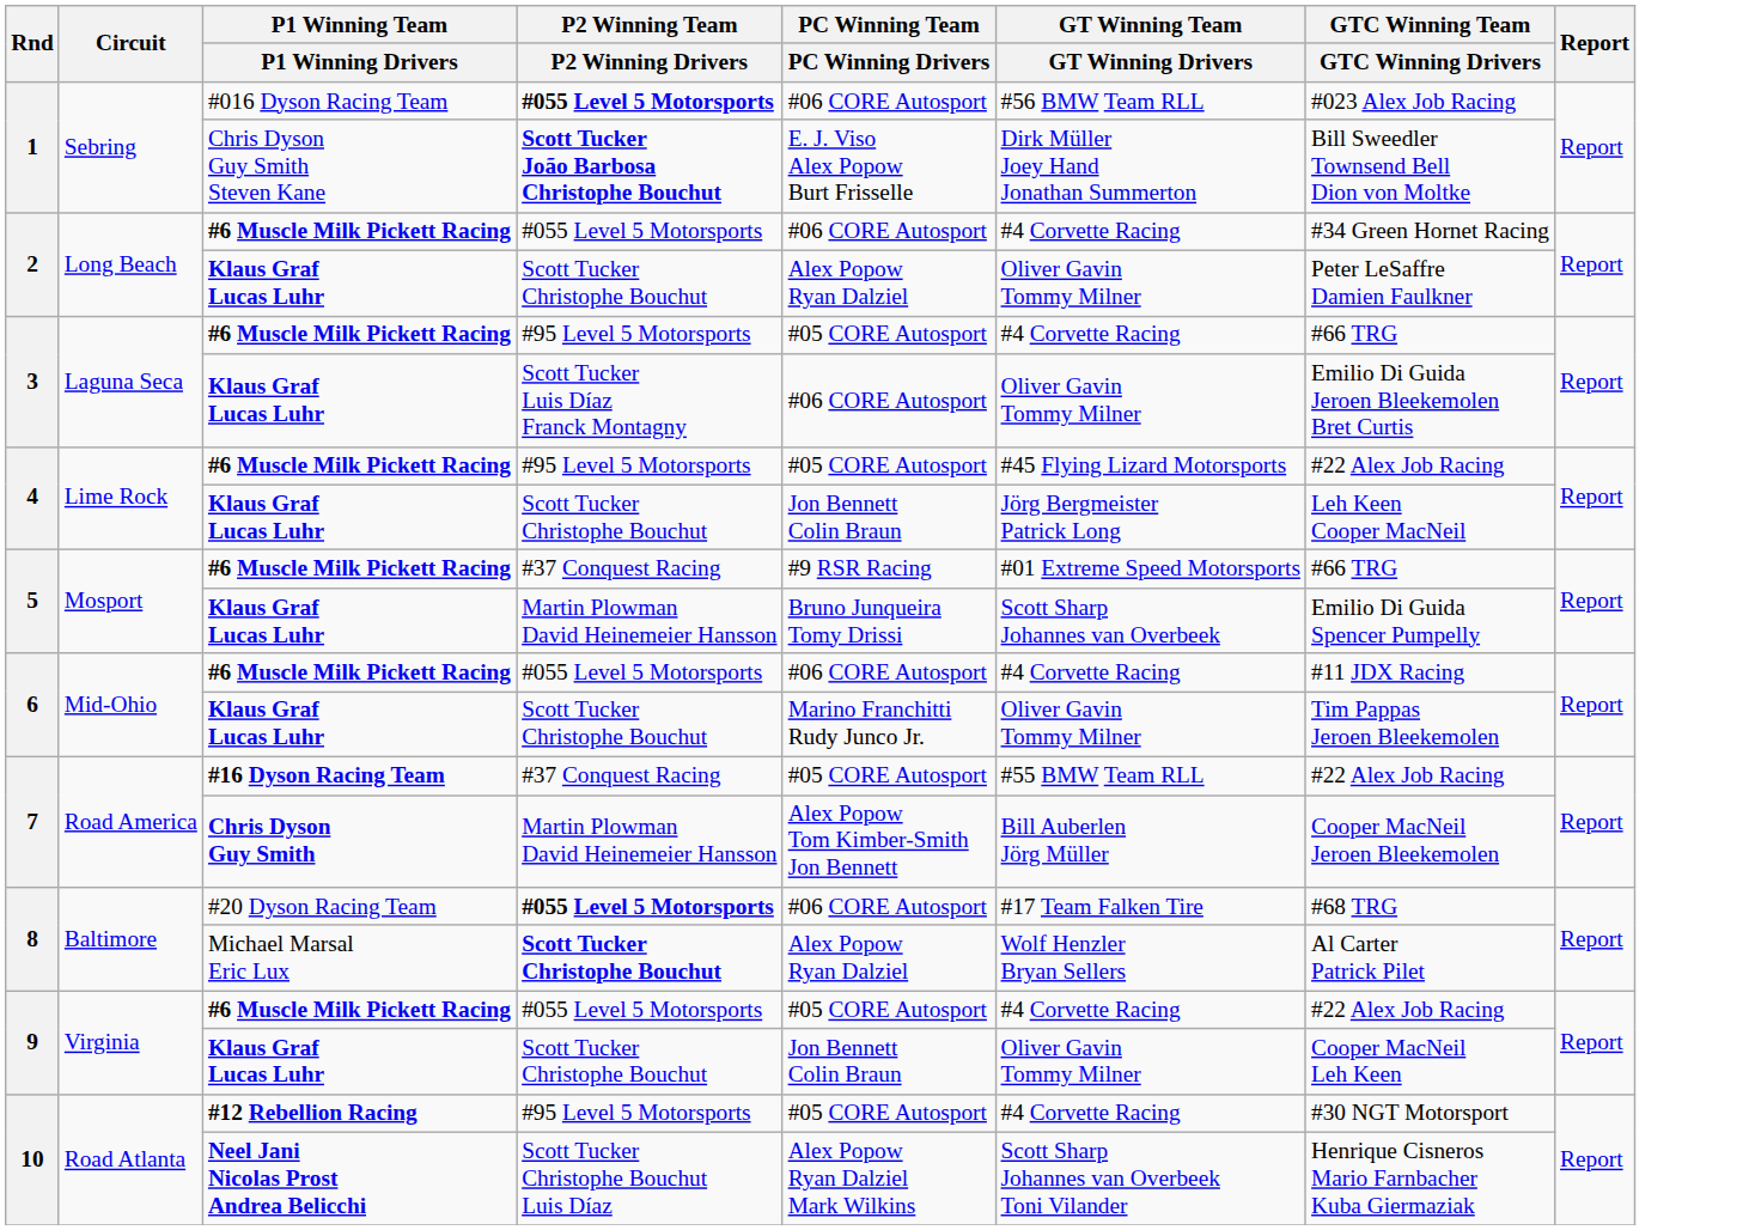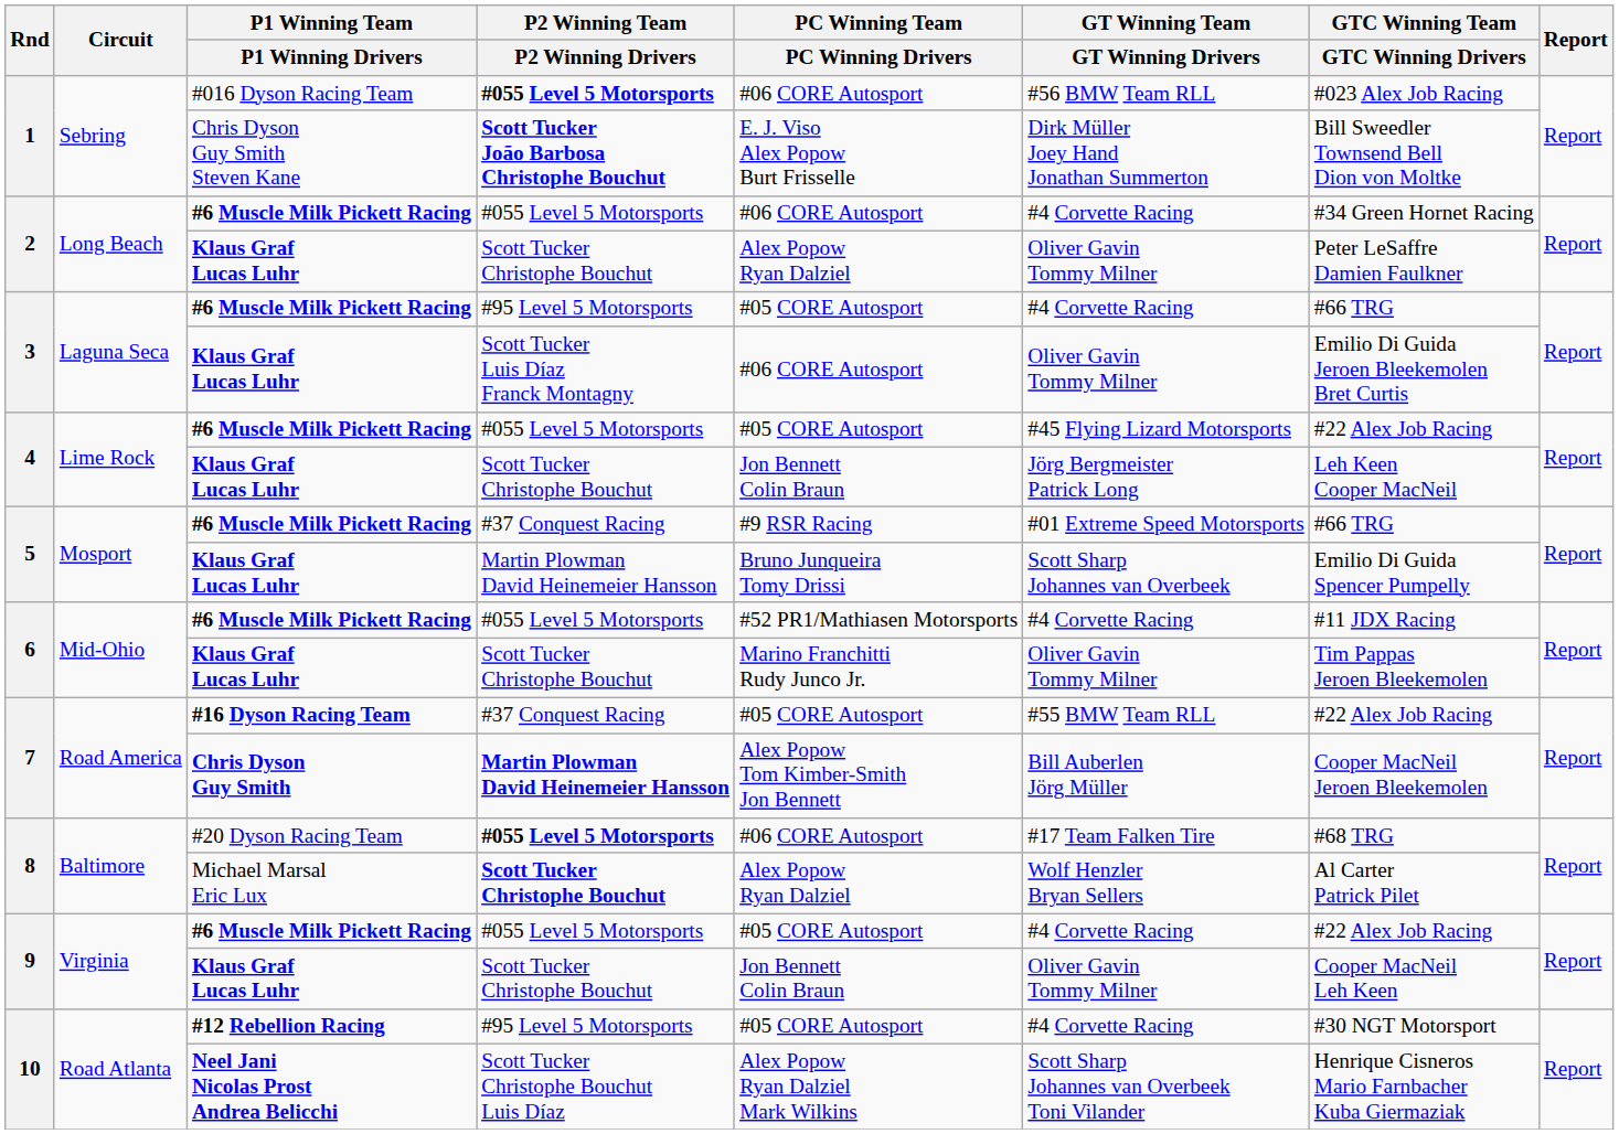 <table class="wikitable" style="font-size: 85%;">
 <tr>
 <th rowspan=2>Rnd</th>
 <th rowspan=2>Circuit</th>
 <th>P1 Winning Team</th>
 <th>P2 Winning Team</th>
 <th>PC Winning Team</th>
 <th>GT Winning Team</th>
 <th>GTC Winning Team</th>
 <th rowspan=2>Report</th>
 </tr>
 <tr>
 <th>P1 Winning Drivers</th>
 <th>P2 Winning Drivers</th>
 <th>PC Winning Drivers</th>
 <th>GT Winning Drivers</th>
 <th>GTC Winning Drivers</th>
 </tr>
 <tr>
 <th rowspan=2>1</th>
 <td rowspan=2><a href='#'>Sebring</a></td>
 <td> #016 <a href='#'>Dyson Racing Team</a></td>
 <td><strong> #055 <a href='#'>Level 5 Motorsports</a></strong></td>
 <td> #06 <a href='#'>CORE Autosport</a></td>
 <td> #56 <a href='#'>BMW</a> <a href='#'>Team RLL</a></td>
 <td> #023 <a href='#'>Alex Job Racing</a></td>
 <td rowspan=2><a href='#'>Report</a></td>
 </tr>
 <tr>
 <td> <a href='#'>Chris Dyson</a><br> <a href='#'>Guy Smith</a><br> <a href='#'>Steven Kane</a></td>
 <td><strong> <a href='#'>Scott Tucker</a><br> <a href='#'>João Barbosa</a><br> <a href='#'>Christophe Bouchut</a></strong></td>
 <td> <a href='#'>E. J. Viso</a><br> <a href='#'>Alex Popow</a><br> Burt Frisselle</td>
 <td> <a href='#'>Dirk Müller</a><br> <a href='#'>Joey Hand</a><br> <a href='#'>Jonathan Summerton</a></td>
 <td> Bill Sweedler<br> <a href='#'>Townsend Bell</a><br> <a href='#'>Dion von Moltke</a></td>
 </tr>
 <tr>
 <th rowspan=2>2</th>
 <td rowspan=2><a href='#'>Long Beach</a></td>
 <td><strong> #6 <a href='#'>Muscle Milk Pickett Racing</a></strong></td>
 <td> #055 <a href='#'>Level 5 Motorsports</a></td>
 <td> #06 <a href='#'>CORE Autosport</a></td>
 <td> #4 <a href='#'>Corvette Racing</a></td>
 <td> #34 Green Hornet Racing</td>
 <td rowspan=2><a href='#'>Report</a></td>
 </tr>
 <tr>
 <td><strong> <a href='#'>Klaus Graf</a><br> <a href='#'>Lucas Luhr</a></strong></td>
 <td> <a href='#'>Scott Tucker</a><br> <a href='#'>Christophe Bouchut</a></td>
 <td> <a href='#'>Alex Popow</a><br> <a href='#'>Ryan Dalziel</a></td>
 <td> <a href='#'>Oliver Gavin</a><br> <a href='#'>Tommy Milner</a></td>
 <td> Peter LeSaffre<br> <a href='#'>Damien Faulkner</a></td>
 </tr>
 <tr>
 <th rowspan=2>3</th>
 <td rowspan=2><a href='#'>Laguna Seca</a></td>
 <td><strong> #6 <a href='#'>Muscle Milk Pickett Racing</a></strong></td>
 <td> #95 <a href='#'>Level 5 Motorsports</a></td>
 <td> #05 <a href='#'>CORE Autosport</a></td>
 <td> #4 <a href='#'>Corvette Racing</a></td>
 <td> #66 <a href='#'>TRG</a></td>
 <td rowspan=2><a href='#'>Report</a></td>
 </tr>
 <tr>
 <td><strong> <a href='#'>Klaus Graf</a><br> <a href='#'>Lucas Luhr</a></strong></td>
 <td> <a href='#'>Scott Tucker</a><br> <a href='#'>Luis Díaz</a><br> <a href='#'>Franck Montagny</a></td>
 <td> #06 <a href='#'>CORE Autosport</a></td>
 <td> <a href='#'>Oliver Gavin</a><br> <a href='#'>Tommy Milner</a></td>
 <td> Emilio Di Guida<br> <a href='#'>Jeroen Bleekemolen</a><br> <a href='#'>Bret Curtis</a></td>
 </tr>
 <tr>
 <th rowspan=2>4</th>
 <td rowspan=2><a href='#'>Lime Rock</a></td>
 <td><strong> #6 <a href='#'>Muscle Milk Pickett Racing</a></strong></td>
-<td> #95 <a href='#'>Level 5 Motorsports</a></td>
+<td> #055 <a href='#'>Level 5 Motorsports</a></td>
 <td> #05 <a href='#'>CORE Autosport</a></td>
 <td> #45 <a href='#'>Flying Lizard Motorsports</a></td>
 <td> #22 <a href='#'>Alex Job Racing</a></td>
 <td rowspan=2><a href='#'>Report</a></td>
 </tr>
 <tr>
 <td><strong> <a href='#'>Klaus Graf</a><br> <a href='#'>Lucas Luhr</a></strong></td>
 <td> <a href='#'>Scott Tucker</a><br> <a href='#'>Christophe Bouchut</a></td>
 <td> <a href='#'>Jon Bennett</a><br> <a href='#'>Colin Braun</a></td>
 <td> <a href='#'>Jörg Bergmeister</a><br> <a href='#'>Patrick Long</a></td>
 <td> <a href='#'>Leh Keen</a><br> <a href='#'>Cooper MacNeil</a></td>
 </tr>
 <tr>
 <th rowspan=2>5</th>
 <td rowspan=2><a href='#'>Mosport</a></td>
 <td><strong> #6 <a href='#'>Muscle Milk Pickett Racing</a></strong></td>
 <td> #37 <a href='#'>Conquest Racing</a></td>
 <td> #9 <a href='#'>RSR Racing</a></td>
 <td> #01 <a href='#'>Extreme Speed Motorsports</a></td>
 <td> #66 <a href='#'>TRG</a></td>
 <td rowspan=2><a href='#'>Report</a></td>
 </tr>
 <tr>
 <td><strong> <a href='#'>Klaus Graf</a><br> <a href='#'>Lucas Luhr</a></strong></td>
 <td> <a href='#'>Martin Plowman</a><br> <a href='#'>David Heinemeier Hansson</a></td>
 <td> <a href='#'>Bruno Junqueira</a><br> <a href='#'>Tomy Drissi</a></td>
 <td> <a href='#'>Scott Sharp</a><br> <a href='#'>Johannes van Overbeek</a></td>
 <td> Emilio Di Guida<br> <a href='#'>Spencer Pumpelly</a></td>
 </tr>
 <tr>
 <th rowspan=2>6</th>
 <td rowspan=2><a href='#'>Mid-Ohio</a></td>
 <td><strong> #6 <a href='#'>Muscle Milk Pickett Racing</a></strong></td>
 <td> #055 <a href='#'>Level 5 Motorsports</a></td>
-<td> #06 <a href='#'>CORE Autosport</a></td>
+<td> #52 PR1/Mathiasen Motorsports</td>
 <td> #4 <a href='#'>Corvette Racing</a></td>
 <td> #11 <a href='#'>JDX Racing</a></td>
 <td rowspan=2><a href='#'>Report</a></td>
 </tr>
 <tr>
 <td><strong> <a href='#'>Klaus Graf</a><br> <a href='#'>Lucas Luhr</a></strong></td>
 <td> <a href='#'>Scott Tucker</a><br> <a href='#'>Christophe Bouchut</a></td>
 <td> <a href='#'>Marino Franchitti</a><br> Rudy Junco Jr.</td>
 <td> <a href='#'>Oliver Gavin</a><br> <a href='#'>Tommy Milner</a></td>
 <td> <a href='#'>Tim Pappas</a><br> <a href='#'>Jeroen Bleekemolen</a></td>
 </tr>
 <tr>
 <th rowspan=2>7</th>
 <td rowspan=2><a href='#'>Road America</a></td>
 <td><strong> #16 <a href='#'>Dyson Racing Team</a></strong></td>
 <td> #37 <a href='#'>Conquest Racing</a></td>
 <td> #05 <a href='#'>CORE Autosport</a></td>
 <td> #55 <a href='#'>BMW</a> <a href='#'>Team RLL</a></td>
 <td> #22 <a href='#'>Alex Job Racing</a></td>
 <td rowspan=2><a href='#'>Report</a></td>
 </tr>
 <tr>
 <td><strong> <a href='#'>Chris Dyson</a><br> <a href='#'>Guy Smith</a></strong></td>
-<td> <a href='#'>Martin Plowman</a><br> <a href='#'>David Heinemeier Hansson</a></td>
+<td><strong> <a href='#'>Martin Plowman</a><br> <a href='#'>David Heinemeier Hansson</a></strong></td>
 <td> <a href='#'>Alex Popow</a><br> <a href='#'>Tom Kimber-Smith</a><br> <a href='#'>Jon Bennett</a></td>
 <td> <a href='#'>Bill Auberlen</a><br> <a href='#'>Jörg Müller</a></td>
 <td> <a href='#'>Cooper MacNeil</a><br> <a href='#'>Jeroen Bleekemolen</a></td>
 </tr>
 <tr>
 <th rowspan=2>8</th>
 <td rowspan=2><a href='#'>Baltimore</a></td>
 <td> #20 <a href='#'>Dyson Racing Team</a></td>
 <td><strong> #055 <a href='#'>Level 5 Motorsports</a></strong></td>
 <td> #06 <a href='#'>CORE Autosport</a></td>
 <td> #17 <a href='#'>Team Falken Tire</a></td>
 <td> #68 <a href='#'>TRG</a></td>
 <td rowspan=2><a href='#'>Report</a></td>
 </tr>
 <tr>
 <td> Michael Marsal<br> <a href='#'>Eric Lux</a></td>
 <td><strong> <a href='#'>Scott Tucker</a><br> <a href='#'>Christophe Bouchut</a></strong></td>
 <td> <a href='#'>Alex Popow</a><br> <a href='#'>Ryan Dalziel</a></td>
 <td> <a href='#'>Wolf Henzler</a><br> <a href='#'>Bryan Sellers</a></td>
 <td> Al Carter<br> <a href='#'>Patrick Pilet</a></td>
 </tr>
 <tr>
 <th rowspan=2>9</th>
 <td rowspan=2><a href='#'>Virginia</a></td>
 <td><strong> #6 <a href='#'>Muscle Milk Pickett Racing</a></strong></td>
 <td> #055 <a href='#'>Level 5 Motorsports</a></td>
 <td> #05 <a href='#'>CORE Autosport</a></td>
 <td> #4 <a href='#'>Corvette Racing</a></td>
 <td> #22 <a href='#'>Alex Job Racing</a></td>
 <td rowspan=2><a href='#'>Report</a></td>
 </tr>
 <tr>
 <td><strong> <a href='#'>Klaus Graf</a><br> <a href='#'>Lucas Luhr</a></strong></td>
 <td> <a href='#'>Scott Tucker</a><br> <a href='#'>Christophe Bouchut</a></td>
 <td> <a href='#'>Jon Bennett</a><br> <a href='#'>Colin Braun</a></td>
 <td> <a href='#'>Oliver Gavin</a><br> <a href='#'>Tommy Milner</a></td>
 <td> <a href='#'>Cooper MacNeil</a><br> <a href='#'>Leh Keen</a></td>
 </tr>
 <tr>
 <th rowspan=2>10</th>
 <td rowspan=2><a href='#'>Road Atlanta</a></td>
 <td><strong> #12 <a href='#'>Rebellion Racing</a></strong></td>
 <td> #95 <a href='#'>Level 5 Motorsports</a></td>
 <td> #05 <a href='#'>CORE Autosport</a></td>
 <td> #4 <a href='#'>Corvette Racing</a></td>
 <td> #30 NGT Motorsport</td>
 <td rowspan=2><a href='#'>Report</a></td>
 </tr>
 <tr>
 <td><strong> <a href='#'>Neel Jani</a><br> <a href='#'>Nicolas Prost</a><br> <a href='#'>Andrea Belicchi</a></strong></td>
 <td> <a href='#'>Scott Tucker</a><br> <a href='#'>Christophe Bouchut</a><br> <a href='#'>Luis Díaz</a></td>
 <td> <a href='#'>Alex Popow</a><br> <a href='#'>Ryan Dalziel</a><br> <a href='#'>Mark Wilkins</a></td>
 <td> <a href='#'>Scott Sharp</a><br> <a href='#'>Johannes van Overbeek</a><br> <a href='#'>Toni Vilander</a></td>
 <td> Henrique Cisneros<br> <a href='#'>Mario Farnbacher</a><br> <a href='#'>Kuba Giermaziak</a></td>
 </tr>
 <tr>
 </tr>
 </table>
